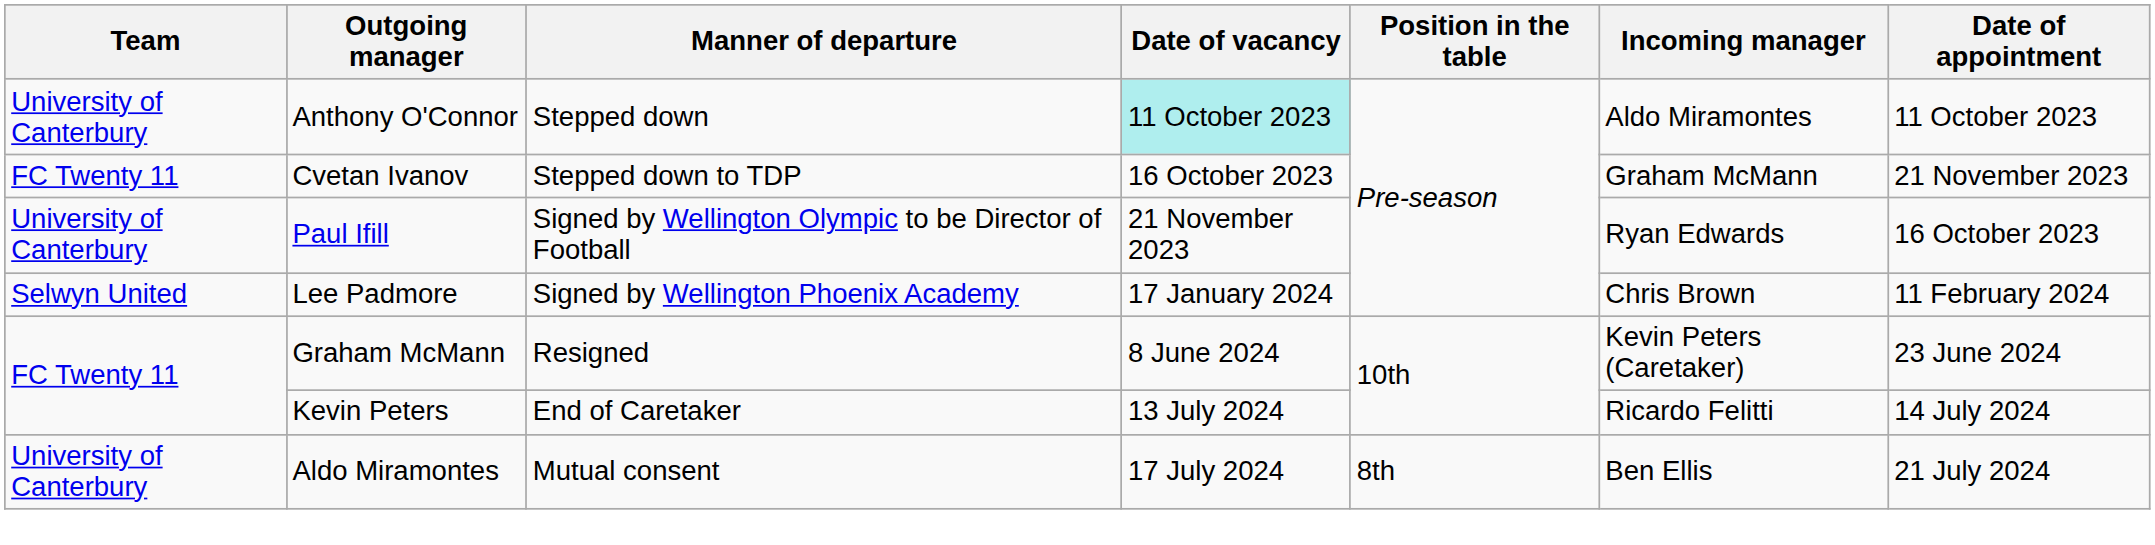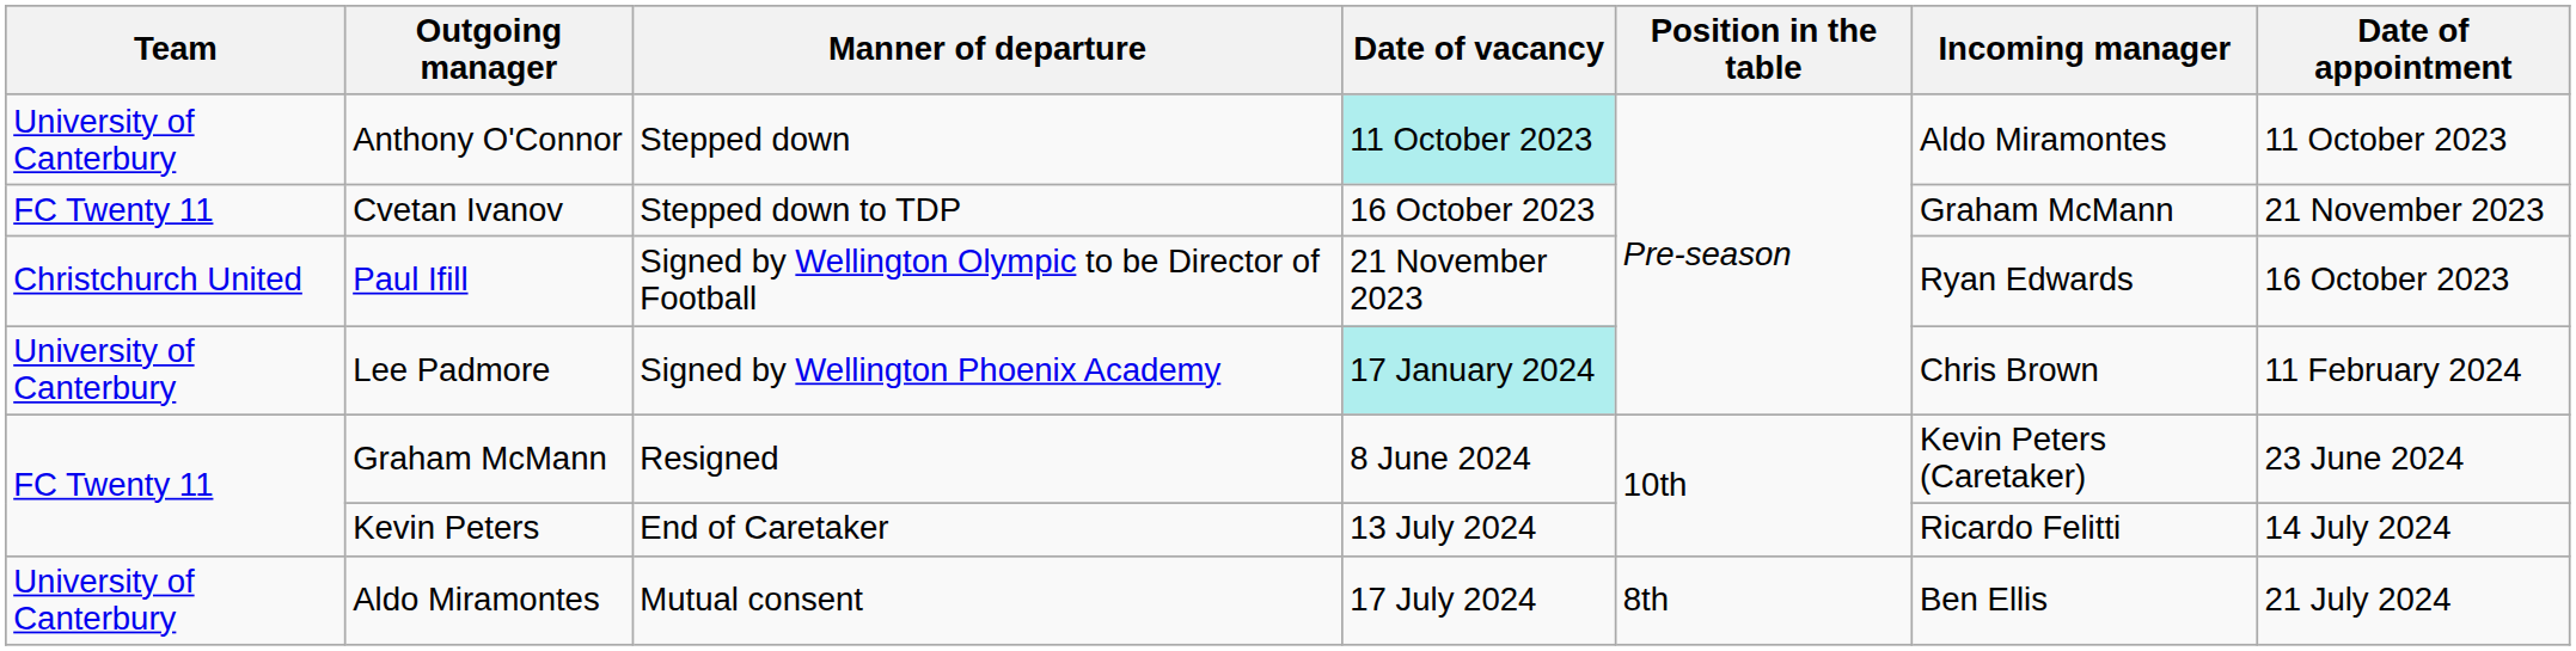 <table class="wikitable">
 <tr>
 <th>Team</th>
 <th>Outgoing manager</th>
 <th>Manner of departure</th>
 <th>Date of vacancy</th>
 <th>Position in the table</th>
 <th>Incoming manager</th>
 <th>Date of appointment</th>
 </tr>
 <tr>
 <td><a href='#'>University of Canterbury</a></td>
 <td> Anthony O'Connor</td>
 <td>Stepped down</td>
 <td style="background: paleturquoise;">11 October 2023</td>
 <td rowspan="4"><em>Pre-season</em></td>
 <td> Aldo Miramontes</td>
 <td>11 October 2023</td>
 </tr>
 <tr>
 <td><a href='#'>FC Twenty 11</a></td>
 <td> Cvetan Ivanov</td>
 <td>Stepped down to TDP</td>
 <td>16 October 2023</td>
 <td> Graham McMann</td>
 <td>21 November 2023</td>
 </tr>
 <tr>
-<td><a href='#'>University of Canterbury</a></td>
+<td><a href='#'>Christchurch United</a></td>
 <td> <a href='#'>Paul Ifill</a></td>
 <td>Signed by <a href='#'>Wellington Olympic</a> to be Director of Football</td>
 <td>21 November 2023</td>
 <td> Ryan Edwards</td>
 <td>16 October 2023</td>
 </tr>
 <tr>
-<td><a href='#'>Selwyn United</a></td>
+<td><a href='#'>University of Canterbury</a></td>
 <td> Lee Padmore</td>
 <td>Signed by <a href='#'>Wellington Phoenix Academy</a></td>
-<td>17 January 2024</td>
+<td style="background: paleturquoise;">17 January 2024</td>
 <td> Chris Brown</td>
 <td>11 February 2024</td>
 </tr>
 <tr>
 <td rowspan=2><a href='#'>FC Twenty 11</a></td>
 <td> Graham McMann</td>
 <td>Resigned</td>
 <td>8 June 2024</td>
 <td rowspan="2">10th</td>
 <td> Kevin Peters (Caretaker)</td>
 <td>23 June 2024</td>
 </tr>
 <tr>
 <td> Kevin Peters</td>
 <td>End of Caretaker</td>
 <td>13 July 2024</td>
 <td> Ricardo Felitti</td>
 <td>14 July 2024</td>
 </tr>
 <tr>
 <td><a href='#'>University of Canterbury</a></td>
 <td> Aldo Miramontes</td>
 <td>Mutual consent</td>
 <td>17 July 2024</td>
 <td>8th</td>
 <td> Ben Ellis</td>
 <td>21 July 2024</td>
 </tr>
 </table>
